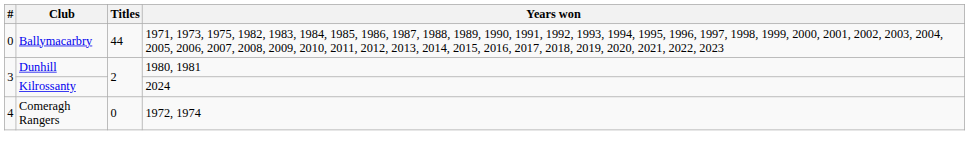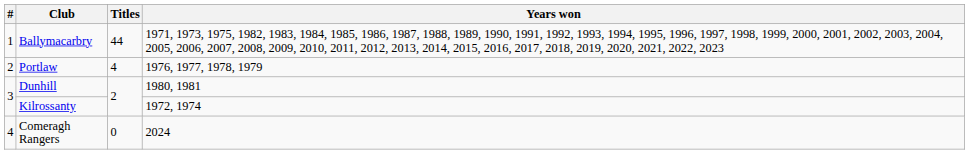 <table class="wikitable" border="1">
 <tr>
 <th>#</th>
 <th>Club</th>
 <th>Titles</th>
 <th>Years won</th>
 </tr>
 <tr>
-<td>0</td>
+<td>1</td>
 <td><a href='#'>Ballymacarbry</a></td>
 <td>44</td>
 <td>1971, 1973, 1975, 1982, 1983, 1984, 1985, 1986, 1987, 1988, 1989, 1990, 1991, 1992, 1993, 1994, 1995, 1996, 1997, 1998, 1999, 2000, 2001, 2002, 2003, 2004, 2005, 2006, 2007, 2008, 2009, 2010, 2011, 2012, 2013, 2014, 2015, 2016, 2017, 2018, 2019, 2020, 2021, 2022, 2023</td>
+</tr>
+<tr>
+<td>2</td>
+<td><a href='#'>Portlaw</a></td>
+<td>4</td>
+<td>1976, 1977, 1978, 1979</td>
 </tr>
 <tr>
 <td rowspan=2>3</td>
 <td><a href='#'>Dunhill</a></td>
 <td rowspan=2>2</td>
 <td>1980, 1981</td>
 </tr>
 <tr>
 <td><a href='#'>Kilrossanty</a></td>
-<td>2024</td>
+<td>1972, 1974</td>
 </tr>
 <tr>
 <td>4</td>
 <td>Comeragh Rangers</td>
 <td>0</td>
-<td>1972, 1974</td>
+<td>2024</td>
 </tr>
 </table>
